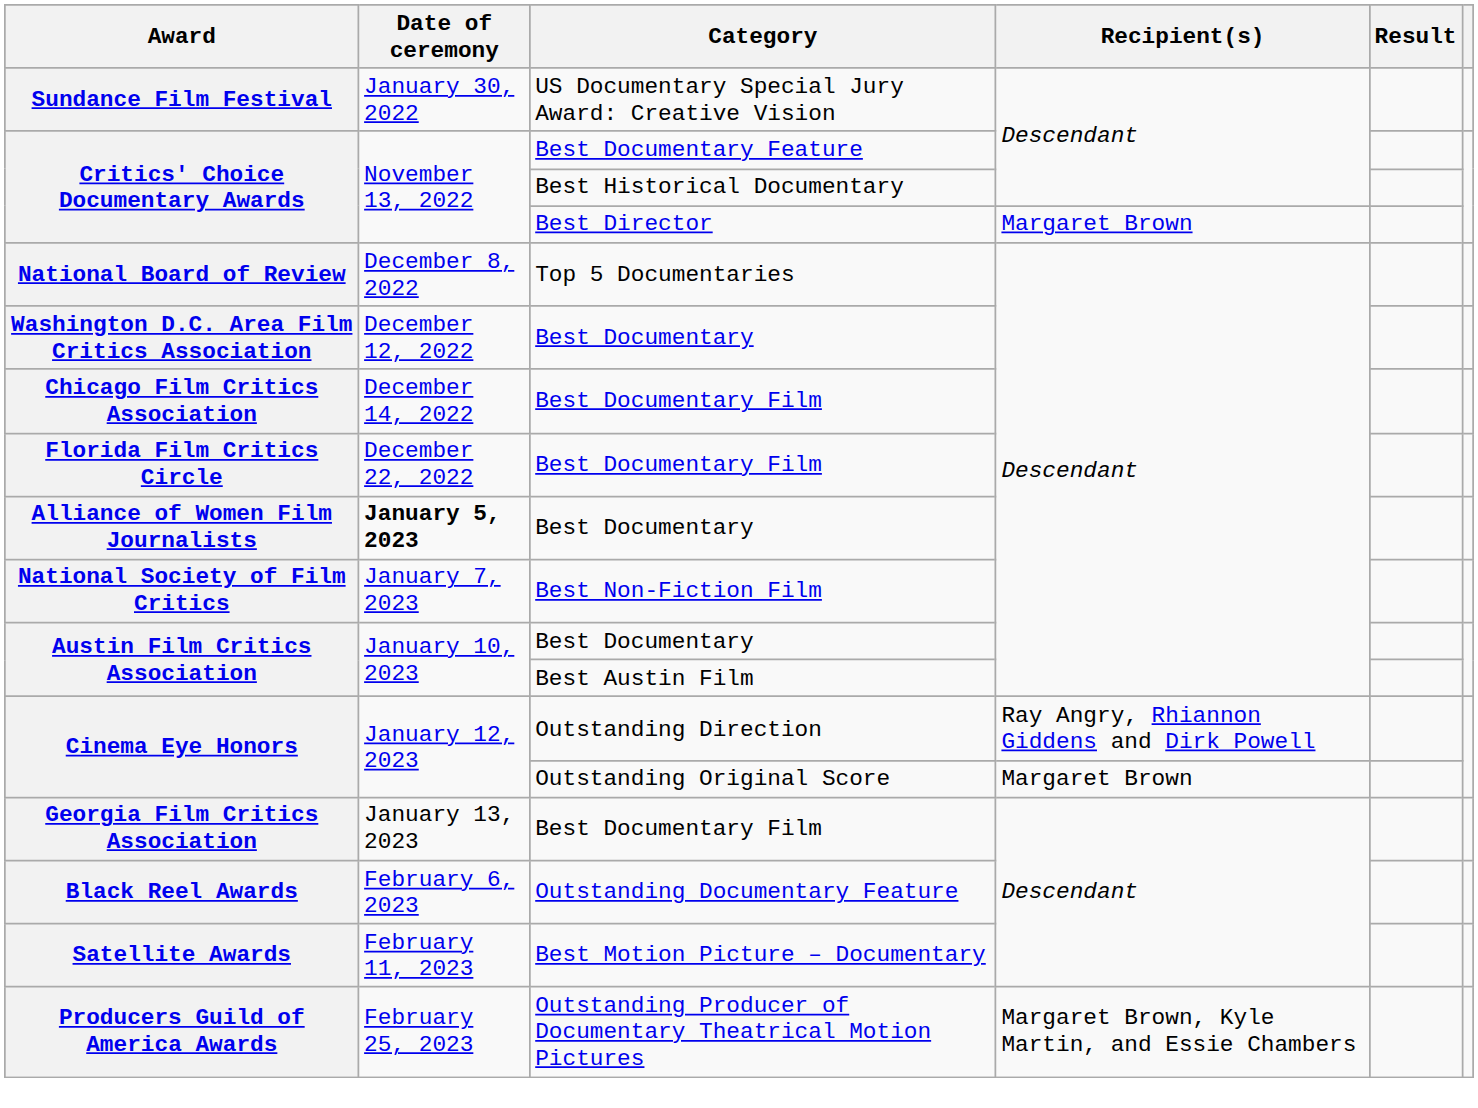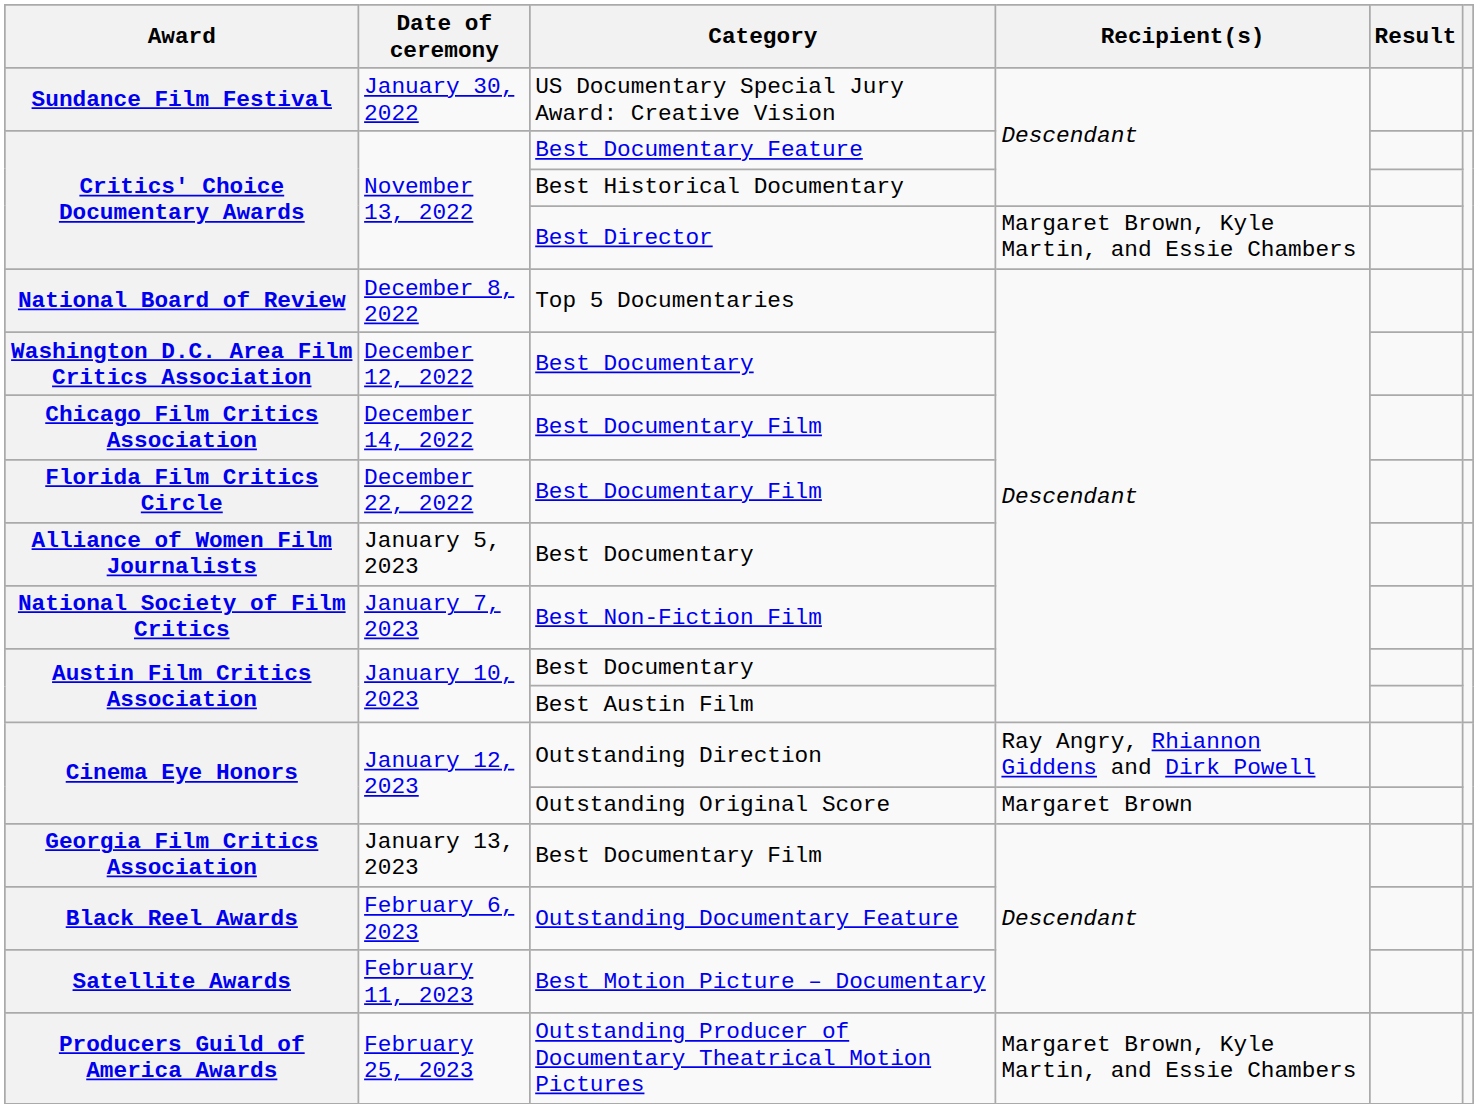 <table class="wikitable sortable plainrowheaders" style="width: 95%;">
 <tr>
 <th scope="col">Award</th>
 <th scope="col">Date of ceremony</th>
 <th scope="col">Category</th>
 <th scope="col">Recipient(s)</th>
 <th scope="col">Result</th>
 <th scope="col" class="unsortable"></th>
 </tr>
 <tr>
 <th scope="row"><a href='#'>Sundance Film Festival</a></th>
 <td><a href='#'>January 30, 2022</a></td>
 <td>US Documentary Special Jury Award: Creative Vision</td>
 <td rowspan="3"><em>Descendant</em></td>
 <td></td>
 <td></td>
 </tr>
 <tr>
 <th scope="row" rowspan="3"><a href='#'>Critics' Choice Documentary Awards</a></th>
 <td rowspan="3"><a href='#'>November 13, 2022</a></td>
 <td><a href='#'>Best Documentary Feature</a></td>
 <td></td>
 <td rowspan="3"><br></td>
 </tr>
 <tr>
 <td>Best Historical Documentary</td>
 <td></td>
 </tr>
 <tr>
 <td><a href='#'>Best Director</a></td>
-<td><a href='#'>Margaret Brown</a></td>
+<td>Margaret Brown, Kyle Martin, and Essie Chambers</td>
 <td></td>
 </tr>
 <tr>
 <th scope="row"><a href='#'>National Board of Review</a></th>
 <td><a href='#'>December 8, 2022</a></td>
 <td>Top 5 Documentaries</td>
 <td rowspan="8"><em>Descendant</em></td>
 <td></td>
 <td></td>
 </tr>
 <tr>
 <th scope="row"><a href='#'>Washington D.C. Area Film Critics Association</a></th>
 <td><a href='#'>December 12, 2022</a></td>
 <td><a href='#'>Best Documentary</a></td>
 <td></td>
 <td></td>
 </tr>
 <tr>
 <th scope="row"><a href='#'>Chicago Film Critics Association</a></th>
 <td><a href='#'>December 14, 2022</a></td>
 <td><a href='#'>Best Documentary Film</a></td>
 <td></td>
 <td></td>
 </tr>
 <tr>
 <th scope="row"><a href='#'>Florida Film Critics Circle</a></th>
 <td><a href='#'>December 22, 2022</a></td>
 <td><a href='#'>Best Documentary Film</a></td>
 <td></td>
 <td></td>
 </tr>
 <tr>
 <th scope="row"><a href='#'>Alliance of Women Film Journalists</a></th>
-<td><strong>January 5, 2023</strong></td>
+<td>January 5, 2023</td>
 <td>Best Documentary</td>
 <td></td>
 <td></td>
 </tr>
 <tr>
 <th scope="row"><a href='#'>National Society of Film Critics</a></th>
 <td><a href='#'>January 7, 2023</a></td>
 <td><a href='#'>Best Non-Fiction Film</a></td>
 <td></td>
 <td></td>
 </tr>
 <tr>
 <th scope="row" rowspan="2"><a href='#'>Austin Film Critics Association</a></th>
 <td rowspan="2"><a href='#'>January 10, 2023</a></td>
 <td>Best Documentary</td>
 <td></td>
 <td rowspan="2" style="text-align:center"></td>
 </tr>
 <tr>
 <td>Best Austin Film</td>
 <td></td>
 </tr>
 <tr>
 <th rowspan="2" scope="row"><a href='#'>Cinema Eye Honors</a></th>
 <td rowspan="2"><a href='#'>January 12, 2023</a></td>
 <td>Outstanding Direction</td>
 <td>Ray Angry, <a href='#'>Rhiannon Giddens</a> and <a href='#'>Dirk Powell</a></td>
 <td></td>
 <td rowspan="2"></td>
 </tr>
 <tr>
 <td>Outstanding Original Score</td>
 <td>Margaret Brown</td>
 <td></td>
 </tr>
 <tr>
 <th scope="row"><a href='#'>Georgia Film Critics Association</a></th>
 <td>January 13, 2023</td>
 <td>Best Documentary Film</td>
 <td rowspan="3"><em>Descendant</em></td>
 <td></td>
 <td style="text-align:center;"></td>
 </tr>
 <tr>
 <th scope="row"><a href='#'>Black Reel Awards</a></th>
 <td><a href='#'>February 6, 2023</a></td>
 <td><a href='#'>Outstanding Documentary Feature</a></td>
 <td></td>
 <td></td>
 </tr>
 <tr>
 <th scope="row"><a href='#'>Satellite Awards</a></th>
 <td><a href='#'>February 11, 2023</a></td>
 <td><a href='#'>Best Motion Picture – Documentary</a></td>
 <td></td>
 <td></td>
 </tr>
 <tr>
 <th scope="row"><a href='#'>Producers Guild of America Awards</a></th>
 <td><a href='#'>February 25, 2023</a></td>
 <td><a href='#'>Outstanding Producer of Documentary Theatrical Motion Pictures</a></td>
 <td>Margaret Brown, Kyle Martin, and Essie Chambers</td>
 <td></td>
 <td></td>
 </tr>
 <tr>
 </tr>
 </table>
